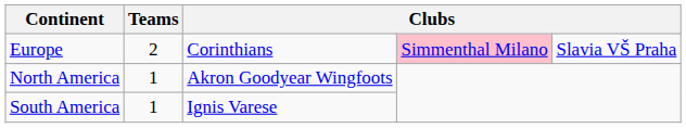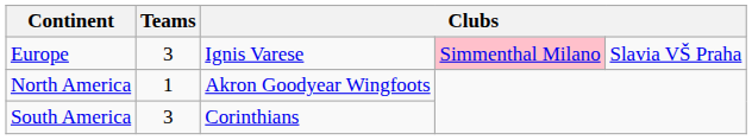 <table class="wikitable" style="margin-left:0.5em;">
 <tr>
 <th>Continent</th>
 <th>Teams</th>
 <th colspan=5>Clubs</th>
 </tr>
 <tr>
 <td><a href='#'>Europe</a></td>
-<td align=center>2</td>
-<td> <a href='#'>Corinthians</a></td>
+<td align=center>3</td>
+<td> <a href='#'>Ignis Varese</a></td>
 <td style="background: pink;"> <a href='#'>Simmenthal Milano</a></td>
 <td> <a href='#'>Slavia VŠ Praha</a></td>
 </tr>
 <tr>
 <td><a href='#'>North America</a></td>
 <td align=center>1</td>
 <td> <a href='#'>Akron Goodyear Wingfoots</a></td>
 </tr>
 <tr>
 <td><a href='#'>South America</a></td>
-<td align=center>1</td>
-<td> <a href='#'>Ignis Varese</a></td>
+<td align=center>3</td>
+<td> <a href='#'>Corinthians</a></td>
 </tr>
 </table>
